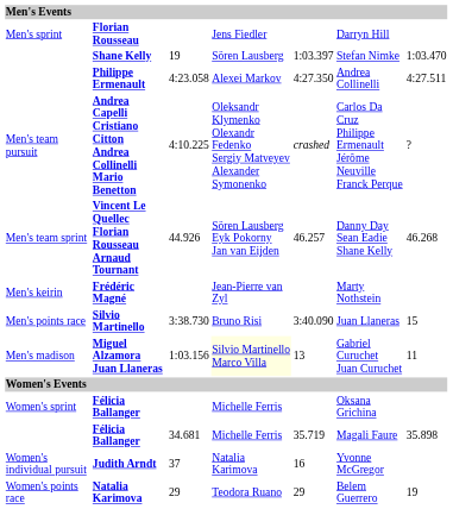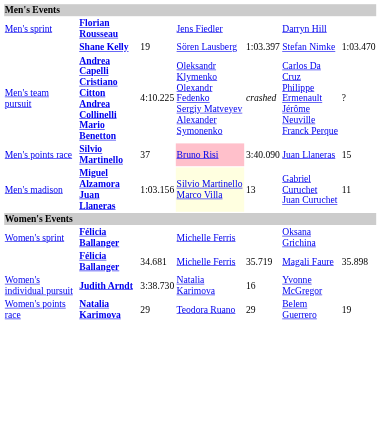 <table>
 <tr bgcolor="#cccccc">
 <td colspan=7><strong>Men's Events</strong></td>
 </tr>
 <tr>
 <td><a href='#'>Men's sprint</a> <br></td>
 <td><strong><a href='#'>Florian Rousseau</a></strong><br></td>
 <td></td>
 <td><a href='#'>Jens Fiedler</a><br></td>
 <td></td>
 <td><a href='#'>Darryn Hill</a><br></td>
 <td></td>
 </tr>
 <tr>
 <td><br></td>
 <td><strong><a href='#'>Shane Kelly</a></strong><br></td>
 <td>19</td>
 <td><a href='#'>Sören Lausberg</a><br></td>
 <td>1:03.397</td>
 <td><a href='#'>Stefan Nimke</a><br></td>
 <td>1:03.470</td>
 </tr>
 <tr>
-<td><br></td>
-<td><strong><a href='#'>Philippe Ermenault</a></strong><br></td>
-<td>4:23.058</td>
-<td><a href='#'>Alexei Markov</a><br></td>
-<td>4:27.350</td>
-<td><a href='#'>Andrea Collinelli</a><br></td>
-<td>4:27.511</td>
-</tr>
-<tr>
 <td><a href='#'>Men's team pursuit</a><br></td>
 <td><strong><a href='#'>Andrea Capelli</a><br><a href='#'>Cristiano Citton</a><br><a href='#'>Andrea Collinelli</a><br><a href='#'>Mario Benetton</a></strong><br></td>
 <td>4:10.225</td>
 <td><a href='#'>Oleksandr Klymenko</a><br><a href='#'>Olexandr Fedenko</a><br><a href='#'>Sergiy Matveyev</a><br><a href='#'>Alexander Symonenko</a><br></td>
 <td><em>crashed</em></td>
 <td><a href='#'>Carlos Da Cruz</a><br><a href='#'>Philippe Ermenault</a><br><a href='#'>Jérôme Neuville</a><br><a href='#'>Franck Perque</a><br></td>
 <td>?</td>
 </tr>
 <tr>
-<td><a href='#'>Men's team sprint</a><br></td>
-<td><strong><a href='#'>Vincent Le Quellec</a><br><a href='#'>Florian Rousseau</a><br><a href='#'>Arnaud Tournant</a></strong><br></td>
-<td>44.926</td>
-<td><a href='#'>Sören Lausberg</a><br><a href='#'>Eyk Pokorny</a><br><a href='#'>Jan van Eijden</a><br></td>
-<td>46.257</td>
-<td><a href='#'>Danny Day</a><br><a href='#'>Sean Eadie</a><br><a href='#'>Shane Kelly</a><br></td>
-<td>46.268</td>
-</tr>
-<tr>
-<td><a href='#'>Men's keirin</a><br></td>
-<td><strong><a href='#'>Frédéric Magné</a></strong><br></td>
-<td></td>
-<td><a href='#'>Jean-Pierre van Zyl</a><br></td>
-<td></td>
-<td><a href='#'>Marty Nothstein</a><br></td>
-<td></td>
-</tr>
-<tr>
 <td><a href='#'>Men's points race</a><br></td>
 <td><strong><a href='#'>Silvio Martinello</a></strong><br></td>
-<td>3:38.730</td>
-<td><a href='#'>Bruno Risi</a><br></td>
+<td>37</td>
+<td style="background: pink;"><a href='#'>Bruno Risi</a><br></td>
 <td>3:40.090</td>
 <td><a href='#'>Juan Llaneras</a><br></td>
 <td>15</td>
 </tr>
 <tr>
 <td><a href='#'>Men's madison</a><br></td>
 <td><strong><a href='#'>Miguel Alzamora</a></strong><br><strong><a href='#'>Juan Llaneras</a></strong><br></td>
 <td>1:03.156</td>
 <td style="background: lightyellow;"><a href='#'>Silvio Martinello</a><br><a href='#'>Marco Villa</a><br></td>
 <td>13</td>
 <td><a href='#'>Gabriel Curuchet</a><br><a href='#'>Juan Curuchet</a><br></td>
 <td>11</td>
 </tr>
 <tr bgcolor="#cccccc">
 <td colspan=7><strong>Women's Events</strong></td>
 </tr>
 <tr>
 <td><a href='#'>Women's sprint</a> <br></td>
 <td><strong><a href='#'>Félicia Ballanger</a></strong><br></td>
 <td></td>
 <td><a href='#'>Michelle Ferris</a><br></td>
 <td></td>
 <td><a href='#'>Oksana Grichina</a><br></td>
 <td></td>
 </tr>
 <tr>
 <td><br></td>
 <td><strong><a href='#'>Félicia Ballanger</a></strong><br></td>
 <td>34.681</td>
 <td><a href='#'>Michelle Ferris</a><br></td>
 <td>35.719</td>
 <td><a href='#'>Magali Faure</a><br></td>
 <td>35.898</td>
 </tr>
 <tr>
 <td><a href='#'>Women's individual pursuit</a><br></td>
 <td><strong><a href='#'>Judith Arndt</a></strong><br></td>
-<td>37</td>
+<td>3:38.730</td>
 <td><a href='#'>Natalia Karimova</a><br></td>
 <td>16</td>
 <td><a href='#'>Yvonne McGregor</a><br></td>
 <td></td>
 </tr>
 <tr>
 <td><a href='#'>Women's points race</a><br></td>
 <td><strong><a href='#'>Natalia Karimova</a></strong><br></td>
 <td>29</td>
 <td><a href='#'>Teodora Ruano</a><br></td>
 <td>29</td>
 <td><a href='#'>Belem Guerrero</a><br></td>
 <td>19</td>
 </tr>
 <tr>
 </tr>
 </table>
